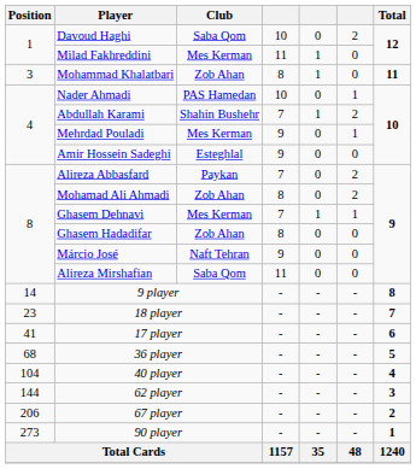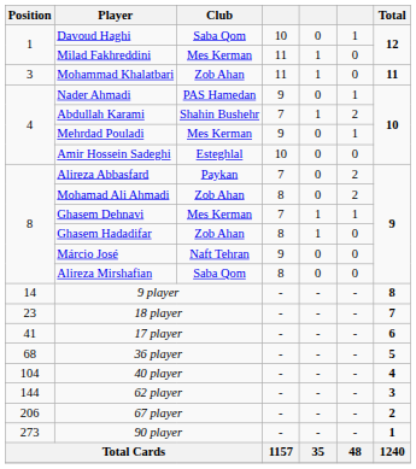 <table class="wikitable" style="text-align: center;">
 <tr>
 <th width=50>Position</th>
 <th wight=200>Player</th>
 <th wight=180>Club</th>
 <th width=40></th>
 <th width=40> </th>
 <th width=40></th>
 <th width=40>Total</th>
 </tr>
 <tr>
 <td rowspan=2 align="center">1</td>
 <td style="text-align:left"> <a href='#'>Davoud Haghi</a></td>
 <td><a href='#'>Saba Qom</a></td>
 <td>10</td>
 <td>0</td>
-<td>2</td>
+<td>1</td>
 <td rowspan=2 style="text-align:center"><strong>12</strong></td>
 </tr>
 <tr>
 <td style="text-align:left"> <a href='#'>Milad Fakhreddini</a></td>
 <td><a href='#'>Mes Kerman</a></td>
 <td>11</td>
 <td>1</td>
 <td>0</td>
 </tr>
 <tr>
 <td rowspan=1 align="center">3</td>
 <td style="text-align:left"> <a href='#'>Mohammad Khalatbari</a></td>
 <td><a href='#'>Zob Ahan</a></td>
-<td>8</td>
+<td>11</td>
 <td>1</td>
 <td>0</td>
 <td rowspan=1 style="text-align:center"><strong>11</strong></td>
 </tr>
 <tr>
 <td rowspan=4 align="center">4</td>
 <td style="text-align:left"> <a href='#'>Nader Ahmadi</a></td>
 <td><a href='#'>PAS Hamedan</a></td>
-<td>10</td>
+<td>9</td>
 <td>0</td>
 <td>1</td>
 <td rowspan=4 style="text-align:center"><strong>10</strong></td>
 </tr>
 <tr>
 <td style="text-align:left"> <a href='#'>Abdullah Karami</a></td>
 <td><a href='#'>Shahin Bushehr</a></td>
 <td>7</td>
 <td>1</td>
 <td>2</td>
 </tr>
 <tr>
 <td style="text-align:left"> <a href='#'>Mehrdad Pouladi</a></td>
 <td><a href='#'>Mes Kerman</a></td>
 <td>9</td>
 <td>0</td>
 <td>1</td>
 </tr>
 <tr>
 <td style="text-align:left"> <a href='#'>Amir Hossein Sadeghi</a></td>
 <td><a href='#'>Esteghlal</a></td>
-<td>9</td>
+<td>10</td>
 <td>0</td>
 <td>0</td>
 </tr>
 <tr>
 <td rowspan=6 align="center">8</td>
 <td style="text-align:left"> <a href='#'>Alireza Abbasfard</a></td>
 <td><a href='#'>Paykan</a></td>
 <td>7</td>
 <td>0</td>
 <td>2</td>
 <td rowspan=6 style="text-align:center"><strong>9</strong></td>
 </tr>
 <tr>
 <td style="text-align:left"> <a href='#'>Mohamad Ali Ahmadi</a></td>
 <td><a href='#'>Zob Ahan</a></td>
 <td>8</td>
 <td>0</td>
 <td>2</td>
 </tr>
 <tr>
 <td style="text-align:left"> <a href='#'>Ghasem Dehnavi</a></td>
 <td><a href='#'>Mes Kerman</a></td>
 <td>7</td>
 <td>1</td>
 <td>1</td>
 </tr>
 <tr>
 <td style="text-align:left"> <a href='#'>Ghasem Hadadifar</a></td>
 <td><a href='#'>Zob Ahan</a></td>
 <td>8</td>
-<td>0</td>
+<td>1</td>
 <td>0</td>
 </tr>
 <tr>
 <td style="text-align:left"> <a href='#'>Márcio José</a></td>
 <td><a href='#'>Naft Tehran</a></td>
 <td>9</td>
 <td>0</td>
 <td>0</td>
 </tr>
 <tr>
 <td style="text-align:left"> <a href='#'>Alireza Mirshafian</a></td>
 <td><a href='#'>Saba Qom</a></td>
-<td>11</td>
+<td>8</td>
 <td>0</td>
 <td>0</td>
 </tr>
 <tr>
 <td align="center">14</td>
 <td colspan=2><em>9 player</em></td>
 <td>-</td>
 <td>-</td>
 <td>-</td>
 <td><strong>8</strong></td>
 </tr>
 <tr>
 <td align="center">23</td>
 <td colspan=2><em>18 player</em></td>
 <td>-</td>
 <td>-</td>
 <td>-</td>
 <td><strong>7</strong></td>
 </tr>
 <tr>
 <td align="center">41</td>
 <td colspan=2><em>17 player</em></td>
 <td>-</td>
 <td>-</td>
 <td>-</td>
 <td><strong>6</strong></td>
 </tr>
 <tr>
 <td align="center">68</td>
 <td colspan=2><em>36 player</em></td>
 <td>-</td>
 <td>-</td>
 <td>-</td>
 <td><strong>5</strong></td>
 </tr>
 <tr>
 <td align="center">104</td>
 <td colspan=2><em>40 player</em></td>
 <td>-</td>
 <td>-</td>
 <td>-</td>
 <td><strong>4</strong></td>
 </tr>
 <tr>
 <td align="center">144</td>
 <td colspan=2><em>62 player</em></td>
 <td>-</td>
 <td>-</td>
 <td>-</td>
 <td><strong>3</strong></td>
 </tr>
 <tr>
 <td align="center">206</td>
 <td colspan=2><em>67 player</em></td>
 <td>-</td>
 <td>-</td>
 <td>-</td>
 <td><strong>2</strong></td>
 </tr>
 <tr>
 <td align="center">273</td>
 <td colspan=2><em>90 player</em></td>
 <td>-</td>
 <td>-</td>
 <td>-</td>
 <td><strong>1</strong></td>
 </tr>
 <tr>
 <th colspan=3>Total Cards</th>
 <th>1157</th>
 <th>35</th>
 <th>48</th>
 <th>1240</th>
 </tr>
 <tr>
 </tr>
 </table>
